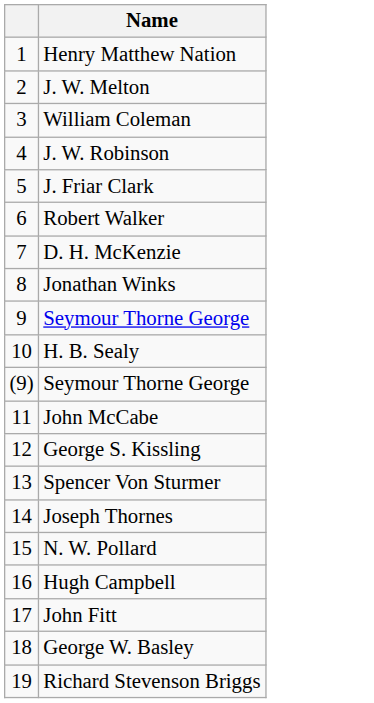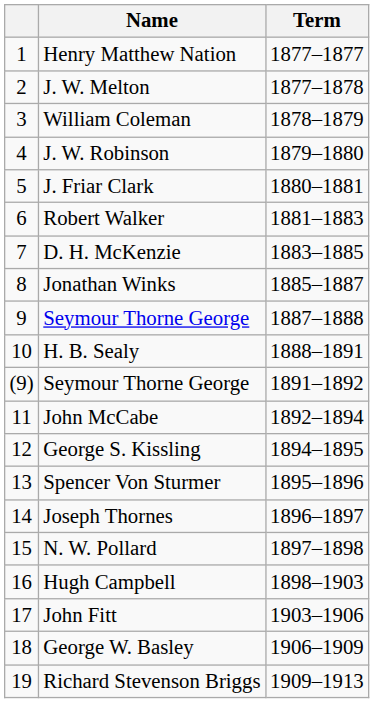 <table class="wikitable">
 <tr>
 <th></th>
 <th>Name</th>
+<th>Term</th>
 </tr>
 <tr>
 <td align=center>1</td>
 <td>Henry Matthew Nation</td>
+<td>1877–1877</td>
 </tr>
 <tr>
 <td align=center>2</td>
 <td>J. W. Melton</td>
+<td>1877–1878</td>
 </tr>
 <tr>
 <td align=center>3</td>
 <td>William Coleman</td>
+<td>1878–1879</td>
 </tr>
 <tr>
 <td align=center>4</td>
 <td>J. W. Robinson</td>
+<td>1879–1880</td>
 </tr>
 <tr>
 <td align=center>5</td>
 <td>J. Friar Clark</td>
+<td>1880–1881</td>
 </tr>
 <tr>
 <td align=center>6</td>
 <td>Robert Walker</td>
+<td>1881–1883</td>
 </tr>
 <tr>
 <td align=center>7</td>
 <td>D. H. McKenzie</td>
+<td>1883–1885</td>
 </tr>
 <tr>
 <td align=center>8</td>
 <td>Jonathan Winks</td>
+<td>1885–1887</td>
 </tr>
 <tr>
 <td align=center>9</td>
 <td><a href='#'>Seymour Thorne George</a></td>
+<td>1887–1888</td>
 </tr>
 <tr>
 <td align=center>10</td>
 <td>H. B. Sealy</td>
+<td>1888–1891</td>
 </tr>
 <tr>
 <td align=center>(9)</td>
 <td>Seymour Thorne George</td>
+<td>1891–1892</td>
 </tr>
 <tr>
 <td align=center>11</td>
 <td>John McCabe</td>
+<td>1892–1894</td>
 </tr>
 <tr>
 <td align=center>12</td>
 <td>George S. Kissling</td>
+<td>1894–1895</td>
 </tr>
 <tr>
 <td align=center>13</td>
 <td>Spencer Von Sturmer</td>
+<td>1895–1896</td>
 </tr>
 <tr>
 <td align=center>14</td>
 <td>Joseph Thornes</td>
+<td>1896–1897</td>
 </tr>
 <tr>
 <td align=center>15</td>
 <td>N. W. Pollard</td>
+<td>1897–1898</td>
 </tr>
 <tr>
 <td align=center>16</td>
 <td>Hugh Campbell</td>
+<td>1898–1903</td>
 </tr>
 <tr>
 <td align=center>17</td>
 <td>John Fitt</td>
+<td>1903–1906</td>
 </tr>
 <tr>
 <td align=center>18</td>
 <td>George W. Basley</td>
+<td>1906–1909</td>
 </tr>
 <tr>
 <td align=center>19</td>
 <td>Richard Stevenson Briggs</td>
+<td>1909–1913</td>
 </tr>
 </table>
